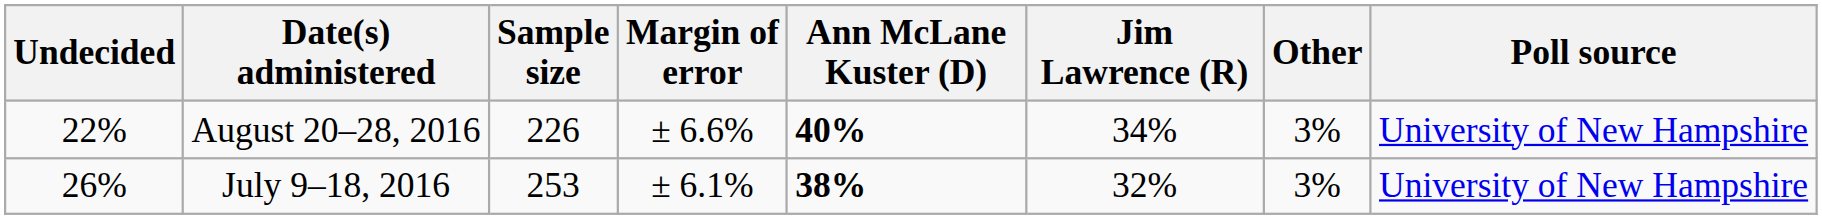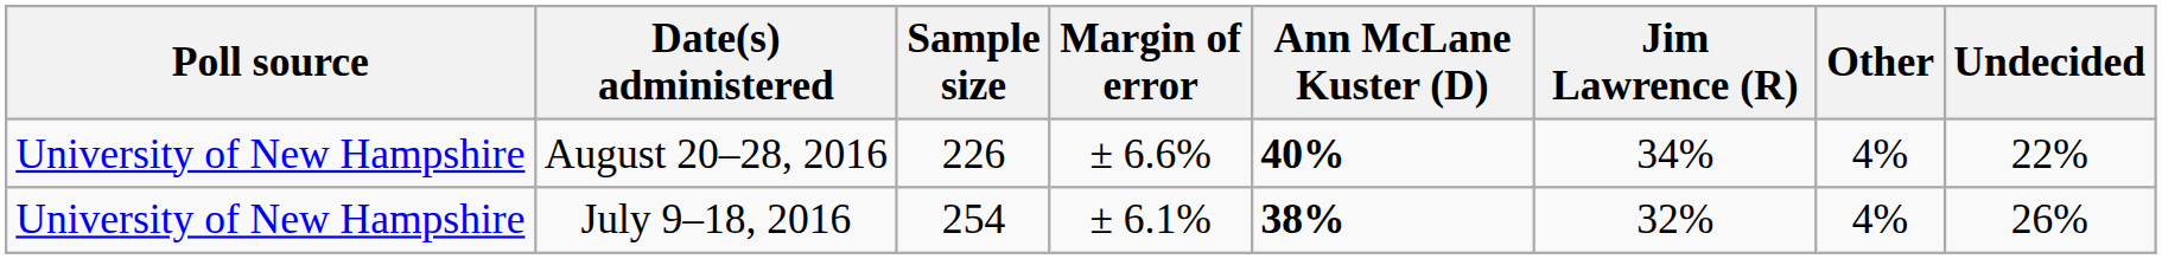 <table class="wikitable">
 <tr>
-<th>Undecided</th>
+<th>Poll source</th>
 <th>Date(s)<br>administered</th>
 <th>Sample<br>size</th>
 <th>Margin of<br>error</th>
 <th style="width:100px;">Ann McLane<br>Kuster (D)</th>
 <th style="width:100px;">Jim<br>Lawrence (R)</th>
 <th>Other</th>
-<th>Poll source</th>
+<th>Undecided</th>
 </tr>
 <tr>
-<td align=center>22%</td>
+<td align=center><a href='#'>University of New Hampshire</a></td>
 <td align=center>August 20–28, 2016</td>
 <td align=center>226</td>
 <td align=center>± 6.6%</td>
 <td><strong>40%</strong></td>
 <td align=center>34%</td>
-<td align=center>3%</td>
-<td align=center><a href='#'>University of New Hampshire</a></td>
+<td align=center>4%</td>
+<td align=center>22%</td>
 </tr>
 <tr>
-<td align=center>26%</td>
+<td align=center><a href='#'>University of New Hampshire</a></td>
 <td align=center>July 9–18, 2016</td>
-<td align=center>253</td>
+<td align=center>254</td>
 <td align=center>± 6.1%</td>
 <td><strong>38%</strong></td>
 <td align=center>32%</td>
-<td align=center>3%</td>
-<td align=center><a href='#'>University of New Hampshire</a></td>
+<td align=center>4%</td>
+<td align=center>26%</td>
 </tr>
 </table>
